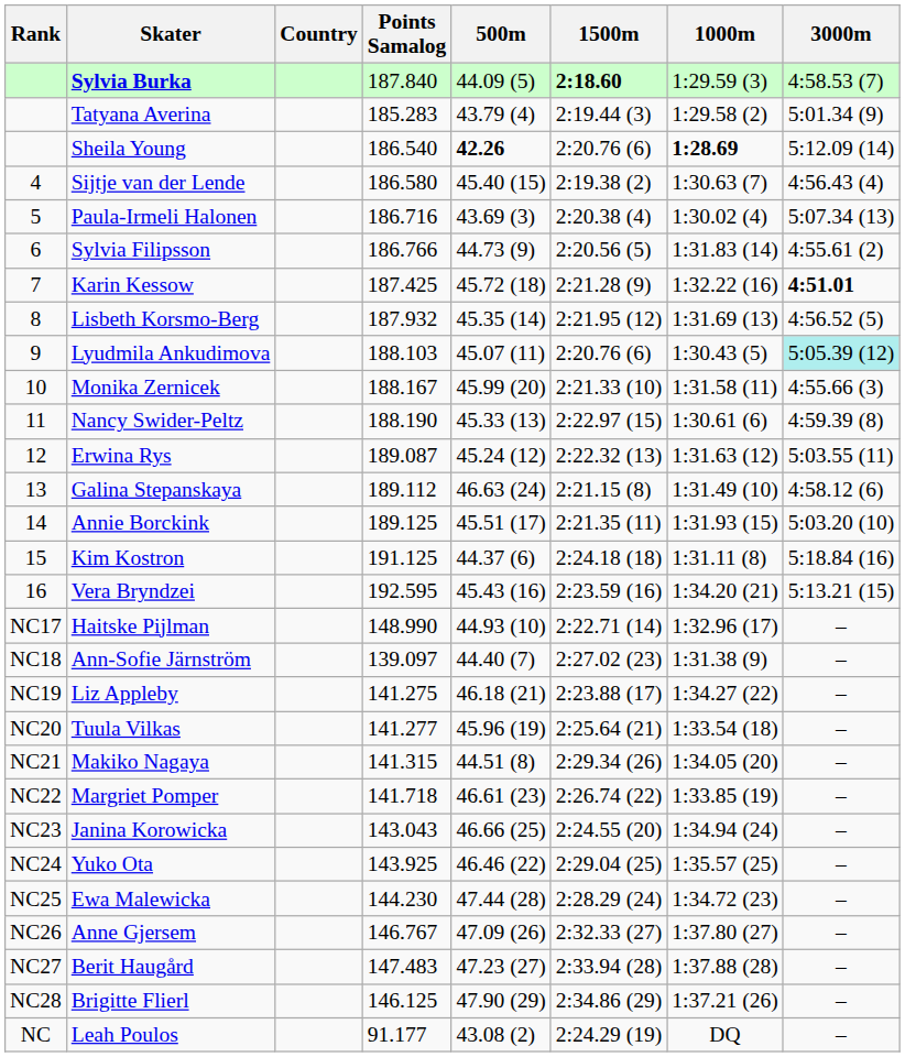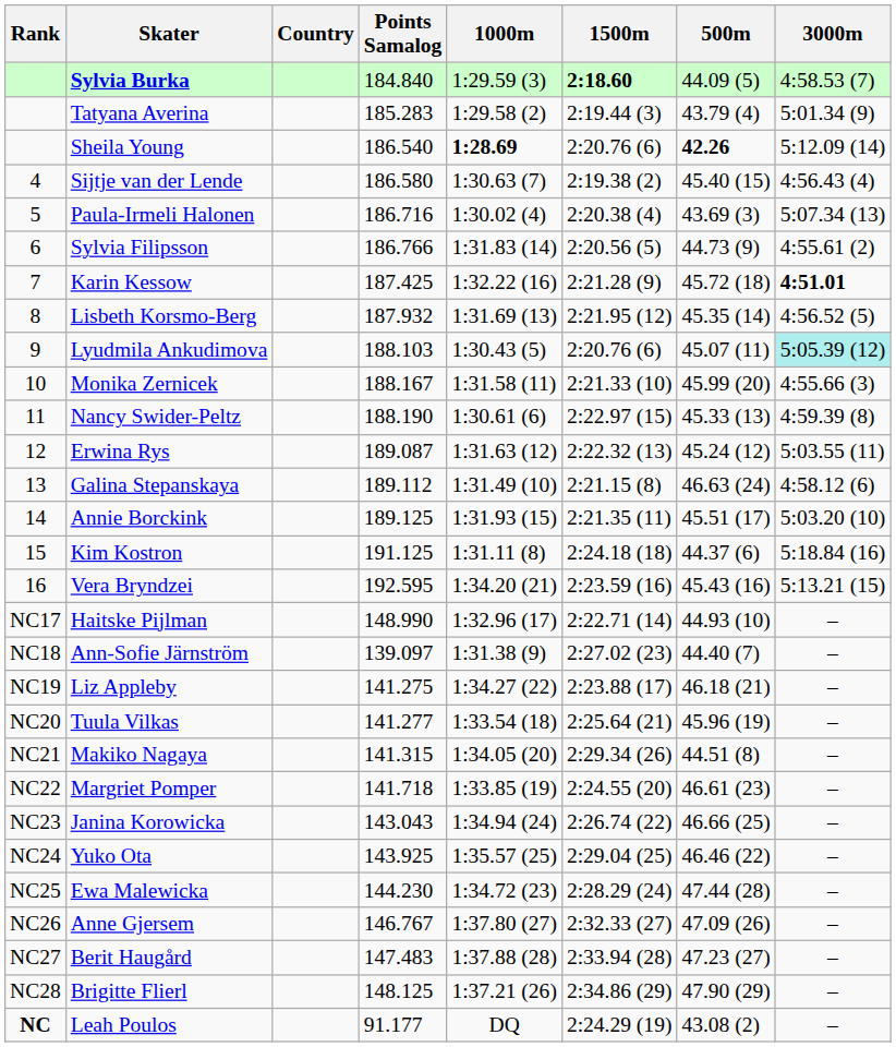 <table class="wikitable sortable" style="text-align:left">
 <tr>
 <th>Rank</th>
 <th>Skater</th>
 <th>Country</th>
 <th>Points <br> Samalog</th>
+<th>1000m</th>
+<th>1500m</th>
 <th>500m</th>
-<th>1500m</th>
-<th>1000m</th>
 <th>3000m</th>
 </tr>
 <tr bgcolor=ccffcc>
 <td style="text-align:center"></td>
 <td><strong><a href='#'>Sylvia Burka</a></strong></td>
 <td></td>
-<td>187.840</td>
+<td>184.840</td>
+<td>1:29.59 (3)</td>
+<td><strong>2:18.60</strong> </td>
 <td>44.09 (5)</td>
-<td><strong>2:18.60</strong> </td>
-<td>1:29.59 (3)</td>
 <td>4:58.53 (7)</td>
 </tr>
 <tr>
 <td style="text-align:center"></td>
 <td><a href='#'>Tatyana Averina</a></td>
 <td></td>
 <td>185.283</td>
+<td>1:29.58 (2)</td>
+<td>2:19.44 (3)</td>
 <td>43.79 (4)</td>
-<td>2:19.44 (3)</td>
-<td>1:29.58 (2)</td>
 <td>5:01.34 (9)</td>
 </tr>
 <tr>
 <td style="text-align:center"></td>
 <td><a href='#'>Sheila Young</a></td>
 <td></td>
 <td>186.540</td>
+<td><strong>1:28.69</strong> </td>
+<td>2:20.76 (6)</td>
 <td><strong>42.26</strong> </td>
-<td>2:20.76 (6)</td>
-<td><strong>1:28.69</strong> </td>
 <td>5:12.09 (14)</td>
 </tr>
 <tr>
 <td style="text-align:center">4</td>
 <td><a href='#'>Sijtje van der Lende</a></td>
 <td></td>
 <td>186.580</td>
+<td>1:30.63 (7)</td>
+<td>2:19.38 (2)</td>
 <td>45.40 (15)</td>
-<td>2:19.38 (2)</td>
-<td>1:30.63 (7)</td>
 <td>4:56.43 (4)</td>
 </tr>
 <tr>
 <td style="text-align:center">5</td>
 <td><a href='#'>Paula-Irmeli Halonen</a></td>
 <td></td>
 <td>186.716</td>
+<td>1:30.02 (4)</td>
+<td>2:20.38 (4)</td>
 <td>43.69 (3)</td>
-<td>2:20.38 (4)</td>
-<td>1:30.02 (4)</td>
 <td>5:07.34 (13)</td>
 </tr>
 <tr>
 <td style="text-align:center">6</td>
 <td><a href='#'>Sylvia Filipsson</a></td>
 <td></td>
 <td>186.766</td>
+<td>1:31.83 (14)</td>
+<td>2:20.56 (5)</td>
 <td>44.73 (9)</td>
-<td>2:20.56 (5)</td>
-<td>1:31.83 (14)</td>
 <td>4:55.61 (2)</td>
 </tr>
 <tr>
 <td style="text-align:center">7</td>
 <td><a href='#'>Karin Kessow</a></td>
 <td></td>
 <td>187.425</td>
+<td>1:32.22 (16)</td>
+<td>2:21.28 (9)</td>
 <td>45.72 (18)</td>
-<td>2:21.28 (9)</td>
-<td>1:32.22 (16)</td>
 <td><strong>4:51.01</strong> </td>
 </tr>
 <tr>
 <td style="text-align:center">8</td>
 <td><a href='#'>Lisbeth Korsmo-Berg</a></td>
 <td></td>
 <td>187.932</td>
+<td>1:31.69 (13)</td>
+<td>2:21.95 (12)</td>
 <td>45.35 (14)</td>
-<td>2:21.95 (12)</td>
-<td>1:31.69 (13)</td>
 <td>4:56.52 (5)</td>
 </tr>
 <tr>
 <td style="text-align:center">9</td>
 <td><a href='#'>Lyudmila Ankudimova</a></td>
 <td></td>
 <td>188.103</td>
+<td>1:30.43 (5)</td>
+<td>2:20.76 (6)</td>
 <td>45.07 (11)</td>
-<td>2:20.76 (6)</td>
-<td>1:30.43 (5)</td>
 <td style="background: paleturquoise;">5:05.39 (12)</td>
 </tr>
 <tr>
 <td style="text-align:center">10</td>
 <td><a href='#'>Monika Zernicek</a></td>
 <td></td>
 <td>188.167</td>
+<td>1:31.58 (11)</td>
+<td>2:21.33 (10)</td>
 <td>45.99 (20)</td>
-<td>2:21.33 (10)</td>
-<td>1:31.58 (11)</td>
 <td>4:55.66 (3)</td>
 </tr>
 <tr>
 <td style="text-align:center">11</td>
 <td><a href='#'>Nancy Swider-Peltz</a></td>
 <td></td>
 <td>188.190</td>
+<td>1:30.61 (6)</td>
+<td>2:22.97 (15)</td>
 <td>45.33 (13)</td>
-<td>2:22.97 (15)</td>
-<td>1:30.61 (6)</td>
 <td>4:59.39 (8)</td>
 </tr>
 <tr>
 <td style="text-align:center">12</td>
 <td><a href='#'>Erwina Rys</a></td>
 <td></td>
 <td>189.087</td>
+<td>1:31.63 (12)</td>
+<td>2:22.32 (13)</td>
 <td>45.24 (12)</td>
-<td>2:22.32 (13)</td>
-<td>1:31.63 (12)</td>
 <td>5:03.55 (11)</td>
 </tr>
 <tr>
 <td style="text-align:center">13</td>
 <td><a href='#'>Galina Stepanskaya</a></td>
 <td></td>
 <td>189.112</td>
+<td>1:31.49 (10)</td>
+<td>2:21.15 (8)</td>
 <td>46.63 (24)</td>
-<td>2:21.15 (8)</td>
-<td>1:31.49 (10)</td>
 <td>4:58.12 (6)</td>
 </tr>
 <tr>
 <td style="text-align:center">14</td>
 <td><a href='#'>Annie Borckink</a></td>
 <td></td>
 <td>189.125</td>
+<td>1:31.93 (15)</td>
+<td>2:21.35 (11)</td>
 <td>45.51 (17)</td>
-<td>2:21.35 (11)</td>
-<td>1:31.93 (15)</td>
 <td>5:03.20 (10)</td>
 </tr>
 <tr>
 <td style="text-align:center">15</td>
 <td><a href='#'>Kim Kostron</a></td>
 <td></td>
 <td>191.125</td>
+<td>1:31.11 (8)</td>
+<td>2:24.18 (18)</td>
 <td>44.37 (6)</td>
-<td>2:24.18 (18)</td>
-<td>1:31.11 (8)</td>
 <td>5:18.84 (16)</td>
 </tr>
 <tr>
 <td style="text-align:center">16</td>
 <td><a href='#'>Vera Bryndzei</a></td>
 <td></td>
 <td>192.595</td>
+<td>1:34.20 (21)</td>
+<td>2:23.59 (16)</td>
 <td>45.43 (16)</td>
-<td>2:23.59 (16)</td>
-<td>1:34.20 (21)</td>
 <td>5:13.21 (15)</td>
 </tr>
 <tr>
 <td style="text-align:center">NC17</td>
 <td><a href='#'>Haitske Pijlman</a></td>
 <td></td>
 <td>148.990</td>
+<td>1:32.96 (17)</td>
+<td>2:22.71 (14)</td>
 <td>44.93 (10)</td>
-<td>2:22.71 (14)</td>
-<td>1:32.96 (17)</td>
 <td style="text-align:center">–</td>
 </tr>
 <tr>
 <td style="text-align:center">NC18</td>
 <td><a href='#'>Ann-Sofie Järnström</a></td>
 <td></td>
 <td>139.097</td>
+<td>1:31.38 (9)</td>
+<td>2:27.02 (23)</td>
 <td>44.40 (7)</td>
-<td>2:27.02 (23)</td>
-<td>1:31.38 (9)</td>
 <td style="text-align:center">–</td>
 </tr>
 <tr>
 <td style="text-align:center">NC19</td>
 <td><a href='#'>Liz Appleby</a></td>
 <td></td>
 <td>141.275</td>
+<td>1:34.27 (22)</td>
+<td>2:23.88 (17)</td>
 <td>46.18 (21)</td>
-<td>2:23.88 (17)</td>
-<td>1:34.27 (22)</td>
 <td style="text-align:center">–</td>
 </tr>
 <tr>
 <td style="text-align:center">NC20</td>
 <td><a href='#'>Tuula Vilkas</a></td>
 <td></td>
 <td>141.277</td>
+<td>1:33.54 (18)</td>
+<td>2:25.64 (21)</td>
 <td>45.96 (19)</td>
-<td>2:25.64 (21)</td>
-<td>1:33.54 (18)</td>
 <td style="text-align:center">–</td>
 </tr>
 <tr>
 <td style="text-align:center">NC21</td>
 <td><a href='#'>Makiko Nagaya</a></td>
 <td></td>
 <td>141.315</td>
+<td>1:34.05 (20)</td>
+<td>2:29.34 (26)</td>
 <td>44.51 (8)</td>
-<td>2:29.34 (26)</td>
-<td>1:34.05 (20)</td>
 <td style="text-align:center">–</td>
 </tr>
 <tr>
 <td style="text-align:center">NC22</td>
 <td><a href='#'>Margriet Pomper</a></td>
 <td></td>
 <td>141.718</td>
+<td>1:33.85 (19)</td>
+<td>2:24.55 (20)</td>
 <td>46.61 (23)</td>
-<td>2:26.74 (22)</td>
-<td>1:33.85 (19)</td>
 <td style="text-align:center">–</td>
 </tr>
 <tr>
 <td style="text-align:center">NC23</td>
 <td><a href='#'>Janina Korowicka</a></td>
 <td></td>
 <td>143.043</td>
+<td>1:34.94 (24)</td>
+<td>2:26.74 (22)</td>
 <td>46.66 (25)</td>
-<td>2:24.55 (20)</td>
-<td>1:34.94 (24)</td>
 <td style="text-align:center">–</td>
 </tr>
 <tr>
 <td style="text-align:center">NC24</td>
 <td><a href='#'>Yuko Ota</a></td>
 <td></td>
 <td>143.925</td>
+<td>1:35.57 (25)</td>
+<td>2:29.04 (25)</td>
 <td>46.46 (22)</td>
-<td>2:29.04 (25)</td>
-<td>1:35.57 (25)</td>
 <td style="text-align:center">–</td>
 </tr>
 <tr>
 <td style="text-align:center">NC25</td>
 <td><a href='#'>Ewa Malewicka</a></td>
 <td></td>
 <td>144.230</td>
+<td>1:34.72 (23)</td>
+<td>2:28.29 (24)</td>
 <td>47.44 (28)</td>
-<td>2:28.29 (24)</td>
-<td>1:34.72 (23)</td>
 <td style="text-align:center">–</td>
 </tr>
 <tr>
 <td style="text-align:center">NC26</td>
 <td><a href='#'>Anne Gjersem</a></td>
 <td></td>
 <td>146.767</td>
+<td>1:37.80 (27)</td>
+<td>2:32.33 (27)</td>
 <td>47.09 (26)</td>
-<td>2:32.33 (27)</td>
-<td>1:37.80 (27)</td>
 <td style="text-align:center">–</td>
 </tr>
 <tr>
 <td style="text-align:center">NC27</td>
 <td><a href='#'>Berit Haugård</a></td>
 <td></td>
 <td>147.483</td>
+<td>1:37.88 (28)</td>
+<td>2:33.94 (28)</td>
 <td>47.23 (27)</td>
-<td>2:33.94 (28)</td>
-<td>1:37.88 (28)</td>
 <td style="text-align:center">–</td>
 </tr>
 <tr>
 <td style="text-align:center">NC28</td>
 <td><a href='#'>Brigitte Flierl</a></td>
 <td></td>
-<td>146.125</td>
+<td>148.125</td>
+<td>1:37.21 (26)</td>
+<td>2:34.86 (29)</td>
 <td>47.90 (29)</td>
-<td>2:34.86 (29)</td>
-<td>1:37.21 (26)</td>
 <td style="text-align:center">–</td>
 </tr>
 <tr>
-<td style="text-align:center">NC</td>
+<td style="text-align:center"><strong>NC</strong></td>
 <td><a href='#'>Leah Poulos</a></td>
 <td></td>
 <td>91.177</td>
+<td style="text-align:center">DQ</td>
+<td>2:24.29 (19)</td>
 <td>43.08 (2)</td>
-<td>2:24.29 (19)</td>
-<td style="text-align:center">DQ</td>
 <td style="text-align:center">–</td>
 </tr>
 </table>
